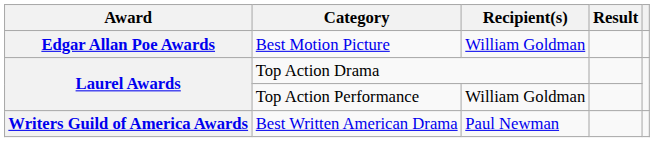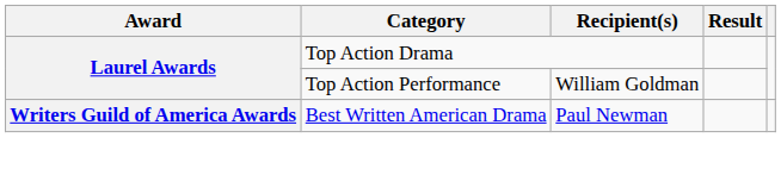 <table class="wikitable plainrowheaders">
 <tr>
 <th scope="col">Award</th>
 <th scope="col">Category</th>
 <th scope="col">Recipient(s)</th>
 <th scope="col">Result</th>
 <th scope="col"></th>
-</tr>
-<tr>
-<th scope="row"><a href='#'>Edgar Allan Poe Awards</a></th>
-<td><a href='#'>Best Motion Picture</a></td>
-<td><a href='#'>William Goldman</a></td>
-<td></td>
-<td align="center"></td>
 </tr>
 <tr>
 <th scope="row" rowspan="2"><a href='#'>Laurel Awards</a></th>
 <td colspan="2">Top Action Drama</td>
 <td></td>
 <td align="center" rowspan="2"></td>
 </tr>
 <tr>
 <td>Top Action Performance</td>
 <td>William Goldman</td>
 <td></td>
 </tr>
 <tr>
 <th scope="row"><a href='#'>Writers Guild of America Awards</a></th>
 <td><a href='#'>Best Written American Drama</a></td>
 <td><a href='#'>Paul Newman</a></td>
 <td></td>
 <td align="center"></td>
 </tr>
 </table>
